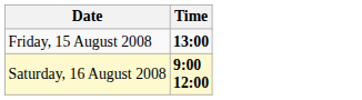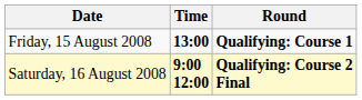 <table class="wikitable">
 <tr>
 <th>Date</th>
 <th>Time</th>
+<th>Round</th>
 </tr>
 <tr>
 <td>Friday, 15 August 2008</td>
 <td><strong>13:00</strong></td>
+<td><strong>Qualifying: Course 1</strong></td>
 </tr>
 <tr style=background:lemonchiffon>
 <td>Saturday, 16 August 2008</td>
 <td><strong>9:00</strong><br><strong>12:00</strong></td>
+<td><strong>Qualifying: Course 2</strong><br><strong>Final</strong></td>
 </tr>
 </table>
